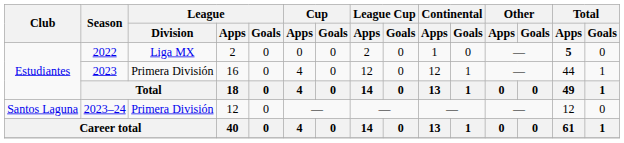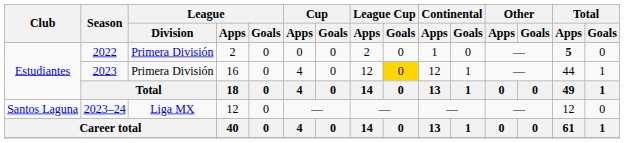 <table class="wikitable" style="text-align:center">
 <tr>
 <th rowspan="2">Club</th>
 <th rowspan="2">Season</th>
 <th colspan="3">League</th>
 <th colspan="2">Cup</th>
 <th colspan="2">League Cup</th>
 <th colspan="2">Continental</th>
 <th colspan="2">Other</th>
 <th colspan="2">Total</th>
 </tr>
 <tr>
 <th>Division</th>
 <th>Apps</th>
 <th>Goals</th>
 <th>Apps</th>
 <th>Goals</th>
 <th>Apps</th>
 <th>Goals</th>
 <th>Apps</th>
 <th>Goals</th>
 <th>Apps</th>
 <th>Goals</th>
 <th>Apps</th>
 <th>Goals</th>
 </tr>
 <tr>
 <td rowspan="3"><a href='#'>Estudiantes</a></td>
 <td><a href='#'>2022</a></td>
-<td><a href='#'>Liga MX</a></td>
+<td><a href='#'>Primera División</a></td>
 <td>2</td>
 <td>0</td>
 <td>0</td>
 <td>0</td>
 <td>2</td>
 <td>0</td>
 <td>1</td>
 <td>0</td>
 <td colspan="2">—</td>
 <td><strong>5</strong></td>
 <td>0</td>
 </tr>
 <tr>
 <td><a href='#'>2023</a></td>
 <td Argentine Primera División>Primera División</td>
 <td>16</td>
 <td>0</td>
 <td>4</td>
 <td>0</td>
 <td>12</td>
-<td>0</td>
+<td style="background: gold;">0</td>
 <td>12</td>
 <td>1</td>
 <td colspan="2">—</td>
 <td>44</td>
 <td>1</td>
 </tr>
 <tr>
 <th colspan="2">Total</th>
 <th>18</th>
 <th>0</th>
 <th>4</th>
 <th>0</th>
 <th>14</th>
 <th>0</th>
 <th>13</th>
 <th>1</th>
 <th>0</th>
 <th>0</th>
 <th>49</th>
 <th>1</th>
 </tr>
 <tr>
 <td rowspan="1"><a href='#'>Santos Laguna</a></td>
 <td><a href='#'>2023–24</a></td>
-<td><a href='#'>Primera División</a></td>
+<td><a href='#'>Liga MX</a></td>
 <td>12</td>
 <td>0</td>
 <td colspan="2">—</td>
 <td colspan="2">—</td>
 <td colspan="2">—</td>
 <td colspan="2">—</td>
 <td>12</td>
 <td>0</td>
 </tr>
 <tr>
 <th colspan="3">Career total</th>
 <th>40</th>
 <th>0</th>
 <th>4</th>
 <th>0</th>
 <th>14</th>
 <th>0</th>
 <th>13</th>
 <th>1</th>
 <th>0</th>
 <th>0</th>
 <th>61</th>
 <th>1</th>
 </tr>
 <tr>
 </tr>
 </table>
